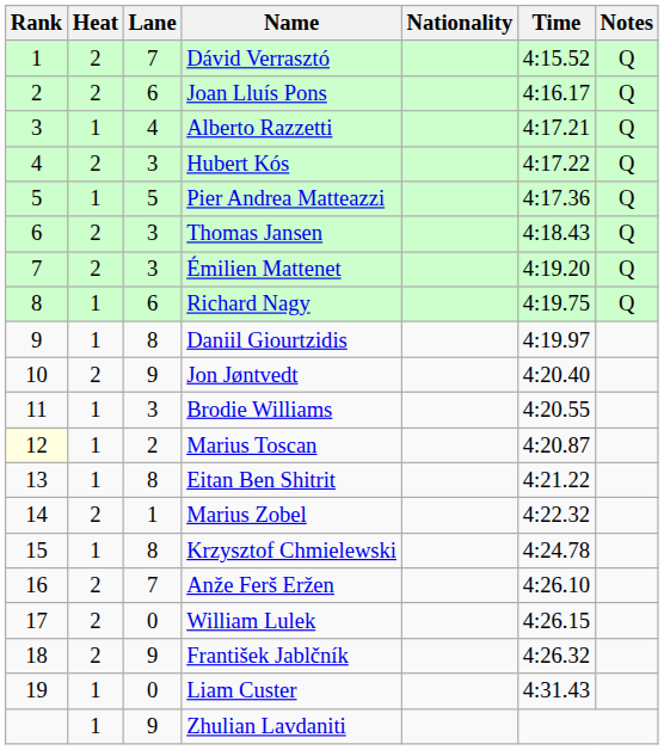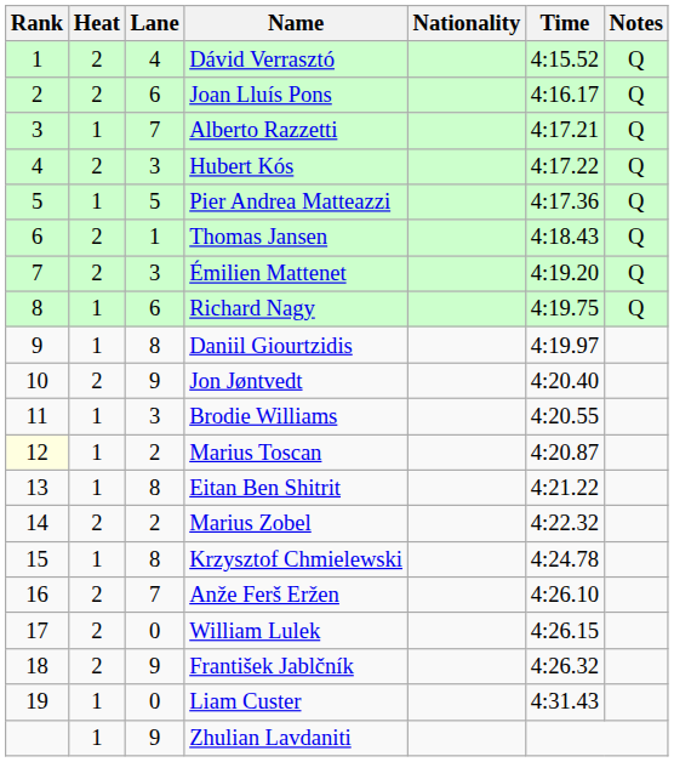 <table class="wikitable sortable" style="text-align:center">
 <tr>
 <th>Rank</th>
 <th>Heat</th>
 <th>Lane</th>
 <th>Name</th>
 <th>Nationality</th>
 <th>Time</th>
 <th>Notes</th>
 </tr>
 <tr bgcolor=ccffcc>
 <td>1</td>
 <td>2</td>
-<td>7</td>
+<td>4</td>
 <td align=left><a href='#'>Dávid Verrasztó</a></td>
 <td align=left></td>
 <td>4:15.52</td>
 <td>Q</td>
 </tr>
 <tr bgcolor=ccffcc>
 <td>2</td>
 <td>2</td>
 <td>6</td>
 <td align=left><a href='#'>Joan Lluís Pons</a></td>
 <td align=left></td>
 <td>4:16.17</td>
 <td>Q</td>
 </tr>
 <tr bgcolor=ccffcc>
 <td>3</td>
 <td>1</td>
-<td>4</td>
+<td>7</td>
 <td align=left><a href='#'>Alberto Razzetti</a></td>
 <td align=left></td>
 <td>4:17.21</td>
 <td>Q</td>
 </tr>
 <tr bgcolor=ccffcc>
 <td>4</td>
 <td>2</td>
 <td>3</td>
 <td align=left><a href='#'>Hubert Kós</a></td>
 <td align=left></td>
 <td>4:17.22</td>
 <td>Q</td>
 </tr>
 <tr bgcolor=ccffcc>
 <td>5</td>
 <td>1</td>
 <td>5</td>
 <td align=left><a href='#'>Pier Andrea Matteazzi</a></td>
 <td align=left></td>
 <td>4:17.36</td>
 <td>Q</td>
 </tr>
 <tr bgcolor=ccffcc>
 <td>6</td>
 <td>2</td>
-<td>3</td>
+<td>1</td>
 <td align=left><a href='#'>Thomas Jansen</a></td>
 <td align=left></td>
 <td>4:18.43</td>
 <td>Q</td>
 </tr>
 <tr bgcolor=ccffcc>
 <td>7</td>
 <td>2</td>
 <td>3</td>
 <td align=left><a href='#'>Émilien Mattenet</a></td>
 <td align=left></td>
 <td>4:19.20</td>
 <td>Q</td>
 </tr>
 <tr bgcolor=ccffcc>
 <td>8</td>
 <td>1</td>
 <td>6</td>
 <td align=left><a href='#'>Richard Nagy</a></td>
 <td align=left></td>
 <td>4:19.75</td>
 <td>Q</td>
 </tr>
 <tr>
 <td>9</td>
 <td>1</td>
 <td>8</td>
 <td align=left><a href='#'>Daniil Giourtzidis</a></td>
 <td align=left></td>
 <td>4:19.97</td>
 <td></td>
 </tr>
 <tr>
 <td>10</td>
 <td>2</td>
 <td>9</td>
 <td align=left><a href='#'>Jon Jøntvedt</a></td>
 <td align=left></td>
 <td>4:20.40</td>
 <td></td>
 </tr>
 <tr>
 <td>11</td>
 <td>1</td>
 <td>3</td>
 <td align=left><a href='#'>Brodie Williams</a></td>
 <td align=left></td>
 <td>4:20.55</td>
 <td></td>
 </tr>
 <tr>
 <td style="background: lightyellow;">12</td>
 <td>1</td>
 <td>2</td>
 <td align=left><a href='#'>Marius Toscan</a></td>
 <td align=left></td>
 <td>4:20.87</td>
 <td></td>
 </tr>
 <tr>
 <td>13</td>
 <td>1</td>
 <td>8</td>
 <td align=left><a href='#'>Eitan Ben Shitrit</a></td>
 <td align=left></td>
 <td>4:21.22</td>
 <td></td>
 </tr>
 <tr>
 <td>14</td>
 <td>2</td>
-<td>1</td>
+<td>2</td>
 <td align=left><a href='#'>Marius Zobel</a></td>
 <td align=left></td>
 <td>4:22.32</td>
 <td></td>
 </tr>
 <tr>
 <td>15</td>
 <td>1</td>
 <td>8</td>
 <td align=left><a href='#'>Krzysztof Chmielewski</a></td>
 <td align=left></td>
 <td>4:24.78</td>
 <td></td>
 </tr>
 <tr>
 <td>16</td>
 <td>2</td>
 <td>7</td>
 <td align=left><a href='#'>Anže Ferš Eržen</a></td>
 <td align=left></td>
 <td>4:26.10</td>
 <td></td>
 </tr>
 <tr>
 <td>17</td>
 <td>2</td>
 <td>0</td>
 <td align=left><a href='#'>William Lulek</a></td>
 <td align=left></td>
 <td>4:26.15</td>
 <td></td>
 </tr>
 <tr>
 <td>18</td>
 <td>2</td>
 <td>9</td>
 <td align=left><a href='#'>František Jablčník</a></td>
 <td align=left></td>
 <td>4:26.32</td>
 <td></td>
 </tr>
 <tr>
 <td>19</td>
 <td>1</td>
 <td>0</td>
 <td align=left><a href='#'>Liam Custer</a></td>
 <td align=left></td>
 <td>4:31.43</td>
 <td></td>
 </tr>
 <tr>
 <td></td>
 <td>1</td>
 <td>9</td>
 <td align=left><a href='#'>Zhulian Lavdaniti</a></td>
 <td align=left></td>
 <td colspan=2></td>
 </tr>
 </table>
